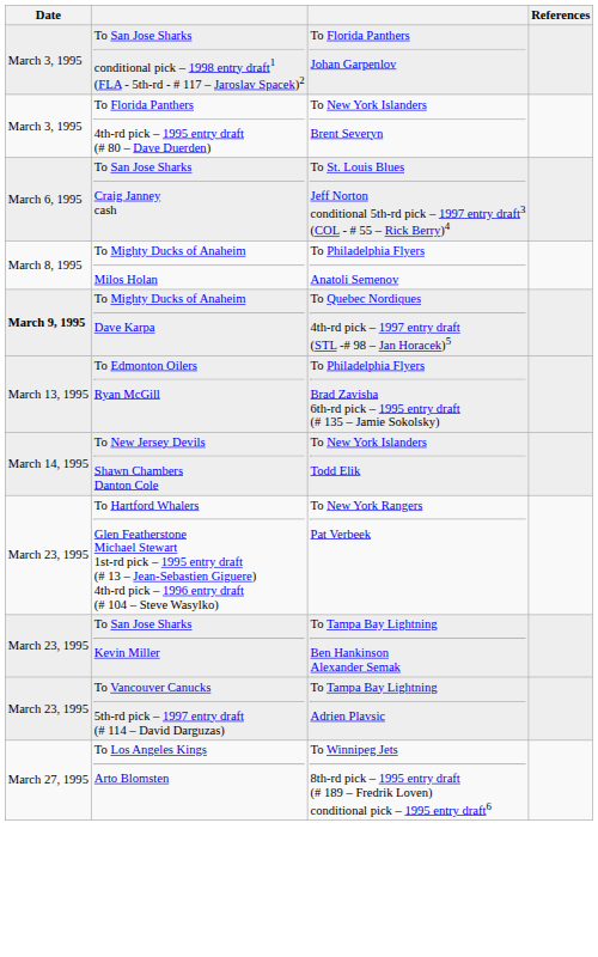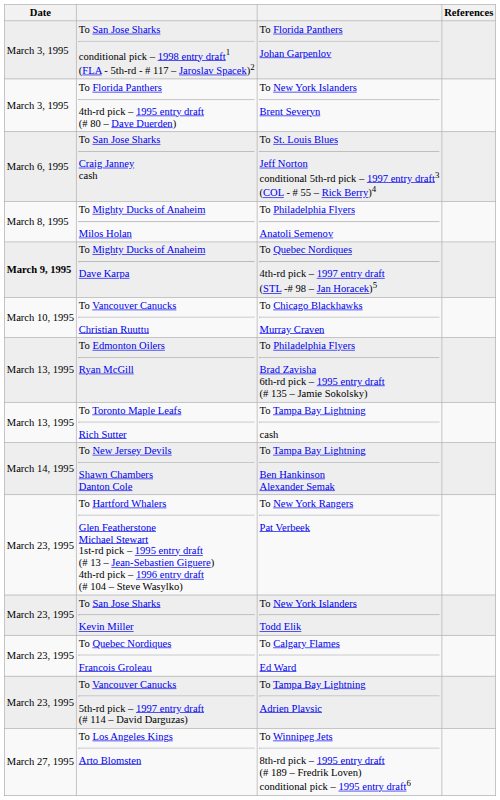 <table class="wikitable">
 <tr>
 <th>Date</th>
 <th></th>
 <th></th>
 <th>References</th>
 </tr>
 <tr bgcolor="#eeeeee">
 <td>March 3, 1995</td>
 <td valign="top">To <a href='#'>San Jose Sharks</a><hr>conditional pick – <a href='#'>1998 entry draft</a><sup>1</sup><br>(<a href='#'>FLA</a> - 5th-rd - # 117 – <a href='#'>Jaroslav Spacek</a>)<sup>2</sup></td>
 <td valign="top">To <a href='#'>Florida Panthers</a><hr><a href='#'>Johan Garpenlov</a></td>
 <td></td>
 </tr>
 <tr>
 <td>March 3, 1995</td>
 <td valign="top">To <a href='#'>Florida Panthers</a><hr>4th-rd pick – <a href='#'>1995 entry draft</a><br>(# 80 – <a href='#'>Dave Duerden</a>)</td>
 <td valign="top">To <a href='#'>New York Islanders</a><hr><a href='#'>Brent Severyn</a></td>
 <td></td>
 </tr>
 <tr bgcolor="#eeeeee">
 <td>March 6, 1995</td>
 <td valign="top">To <a href='#'>San Jose Sharks</a><hr><a href='#'>Craig Janney</a><br>cash</td>
 <td valign="top">To <a href='#'>St. Louis Blues</a><hr><a href='#'>Jeff Norton</a><br>conditional 5th-rd pick – <a href='#'>1997 entry draft</a><sup>3</sup><br>(<a href='#'>COL</a> - # 55 – <a href='#'>Rick Berry</a>)<sup>4</sup></td>
 <td></td>
 </tr>
 <tr>
 <td>March 8, 1995</td>
 <td valign="top">To <a href='#'>Mighty Ducks of Anaheim</a><hr><a href='#'>Milos Holan</a></td>
 <td valign="top">To <a href='#'>Philadelphia Flyers</a><hr><a href='#'>Anatoli Semenov</a></td>
 <td></td>
 </tr>
 <tr bgcolor="#eeeeee">
 <td><strong>March 9, 1995</strong></td>
 <td valign="top">To <a href='#'>Mighty Ducks of Anaheim</a><hr><a href='#'>Dave Karpa</a></td>
 <td valign="top">To <a href='#'>Quebec Nordiques</a><hr>4th-rd pick – <a href='#'>1997 entry draft</a><br>(<a href='#'>STL</a> -# 98 – <a href='#'>Jan Horacek</a>)<sup>5</sup></td>
 <td></td>
 </tr>
+<tr>
+<td>March 10, 1995</td>
+<td valign="top">To <a href='#'>Vancouver Canucks</a><hr><a href='#'>Christian Ruuttu</a></td>
+<td valign="top">To <a href='#'>Chicago Blackhawks</a><hr><a href='#'>Murray Craven</a></td>
+<td></td>
+</tr>
 <tr bgcolor="#eeeeee">
 <td>March 13, 1995</td>
 <td valign="top">To <a href='#'>Edmonton Oilers</a><hr><a href='#'>Ryan McGill</a></td>
 <td valign="top">To <a href='#'>Philadelphia Flyers</a><hr><a href='#'>Brad Zavisha</a><br>6th-rd pick – <a href='#'>1995 entry draft</a><br>(# 135 – Jamie Sokolsky)</td>
 <td></td>
 </tr>
+<tr>
+<td>March 13, 1995</td>
+<td valign="top">To <a href='#'>Toronto Maple Leafs</a><hr><a href='#'>Rich Sutter</a></td>
+<td valign="top">To <a href='#'>Tampa Bay Lightning</a><hr>cash</td>
+<td></td>
+</tr>
 <tr bgcolor="#eeeeee">
 <td>March 14, 1995</td>
 <td valign="top">To <a href='#'>New Jersey Devils</a><hr><a href='#'>Shawn Chambers</a><br><a href='#'>Danton Cole</a></td>
-<td valign="top">To <a href='#'>New York Islanders</a><hr><a href='#'>Todd Elik</a></td>
+<td valign="top">To <a href='#'>Tampa Bay Lightning</a><hr><a href='#'>Ben Hankinson</a><br><a href='#'>Alexander Semak</a></td>
 <td></td>
 </tr>
 <tr>
 <td>March 23, 1995</td>
 <td valign="top">To <a href='#'>Hartford Whalers</a><hr><a href='#'>Glen Featherstone</a><br><a href='#'>Michael Stewart</a><br>1st-rd pick – <a href='#'>1995 entry draft</a><br>(# 13 – <a href='#'>Jean-Sebastien Giguere</a>)<br>4th-rd pick – <a href='#'>1996 entry draft</a><br>(# 104 – Steve Wasylko)</td>
 <td valign="top">To <a href='#'>New York Rangers</a><hr><a href='#'>Pat Verbeek</a></td>
 <td></td>
 </tr>
 <tr bgcolor="#eeeeee">
 <td>March 23, 1995</td>
 <td valign="top">To <a href='#'>San Jose Sharks</a><hr><a href='#'>Kevin Miller</a></td>
-<td valign="top">To <a href='#'>Tampa Bay Lightning</a><hr><a href='#'>Ben Hankinson</a><br><a href='#'>Alexander Semak</a></td>
+<td valign="top">To <a href='#'>New York Islanders</a><hr><a href='#'>Todd Elik</a></td>
+<td></td>
+</tr>
+<tr>
+<td>March 23, 1995</td>
+<td valign="top">To <a href='#'>Quebec Nordiques</a><hr><a href='#'>Francois Groleau</a></td>
+<td valign="top">To <a href='#'>Calgary Flames</a><hr><a href='#'>Ed Ward</a></td>
 <td></td>
 </tr>
 <tr bgcolor="#eeeeee">
 <td>March 23, 1995</td>
 <td valign="top">To <a href='#'>Vancouver Canucks</a><hr>5th-rd pick – <a href='#'>1997 entry draft</a><br>(# 114 – David Darguzas)</td>
 <td valign="top">To <a href='#'>Tampa Bay Lightning</a><hr><a href='#'>Adrien Plavsic</a></td>
 <td></td>
 </tr>
 <tr>
 <td>March 27, 1995</td>
 <td valign="top">To <a href='#'>Los Angeles Kings</a><hr><a href='#'>Arto Blomsten</a></td>
 <td valign="top">To <a href='#'>Winnipeg Jets</a><hr>8th-rd pick – <a href='#'>1995 entry draft</a><br>(# 189 – Fredrik Loven)<br>conditional pick – <a href='#'>1995 entry draft</a><sup>6</sup></td>
 <td></td>
 </tr>
 </table>
